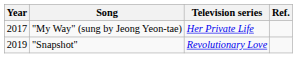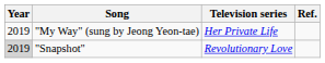 <table class="wikitable">
 <tr>
 <th>Year</th>
 <th>Song</th>
 <th>Television series</th>
 <th>Ref.</th>
 </tr>
 <tr>
-<td>2017</td>
+<td>2019</td>
 <td>"My Way" (sung by Jeong Yeon-tae)</td>
 <td><em><a href='#'>Her Private Life</a></em></td>
 <td></td>
 </tr>
 <tr>
-<td>2019</td>
+<td style="background: lightgrey;">2019</td>
 <td>"Snapshot"</td>
 <td><em><a href='#'>Revolutionary Love</a></em></td>
 <td></td>
 </tr>
 </table>
